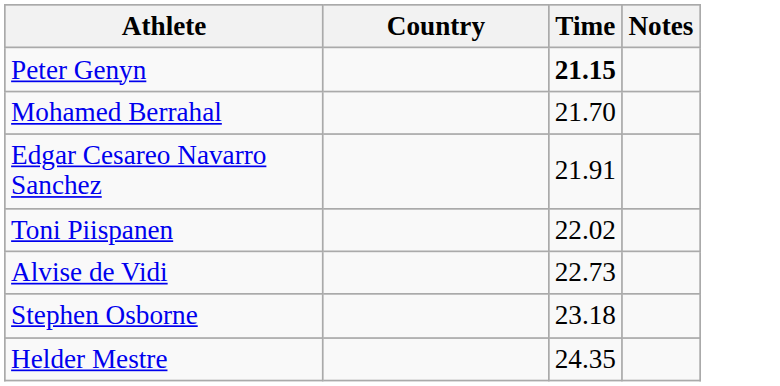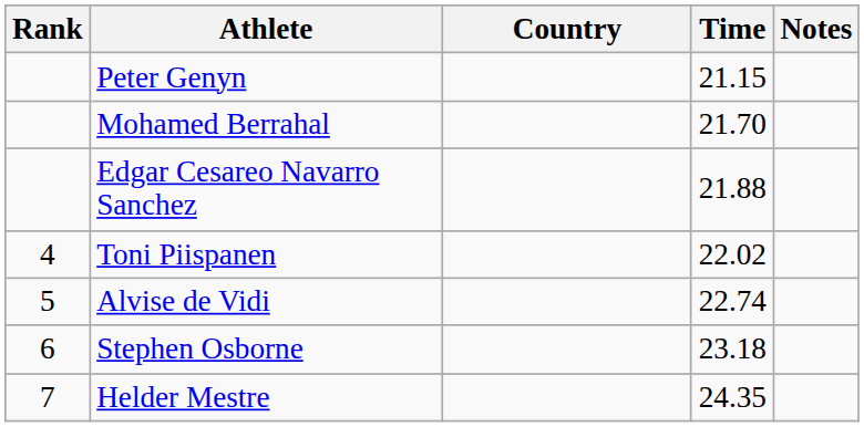 <table class="wikitable sortable" style="text-align:center">
 <tr>
+<th>Rank</th>
 <th style="width:180px">Athlete</th>
 <th style="width:125px">Country</th>
 <th>Time</th>
 <th>Notes</th>
 </tr>
 <tr>
+<td></td>
 <td style="text-align:left;"><a href='#'>Peter Genyn</a></td>
 <td style="text-align:left;"></td>
-<td><strong>21.15</strong></td>
+<td>21.15</td>
 <td></td>
 </tr>
 <tr>
+<td></td>
 <td style="text-align:left;"><a href='#'>Mohamed Berrahal</a></td>
 <td style="text-align:left;"></td>
 <td>21.70</td>
 <td></td>
 </tr>
 <tr>
+<td></td>
 <td style="text-align:left;"><a href='#'>Edgar Cesareo Navarro Sanchez</a></td>
 <td style="text-align:left;"></td>
-<td>21.91</td>
+<td>21.88</td>
 <td></td>
 </tr>
 <tr>
+<td>4</td>
 <td style="text-align:left;"><a href='#'>Toni Piispanen</a></td>
 <td style="text-align:left;"></td>
 <td>22.02</td>
 <td></td>
 </tr>
 <tr>
+<td>5</td>
 <td style="text-align:left;"><a href='#'>Alvise de Vidi</a></td>
 <td style="text-align:left;"></td>
-<td>22.73</td>
+<td>22.74</td>
 <td></td>
 </tr>
 <tr>
+<td>6</td>
 <td style="text-align:left;"><a href='#'>Stephen Osborne</a></td>
 <td style="text-align:left;"></td>
 <td>23.18</td>
 <td></td>
 </tr>
 <tr>
+<td>7</td>
 <td style="text-align:left;"><a href='#'>Helder Mestre</a></td>
 <td style="text-align:left;"></td>
 <td>24.35</td>
 <td></td>
 </tr>
 </table>
